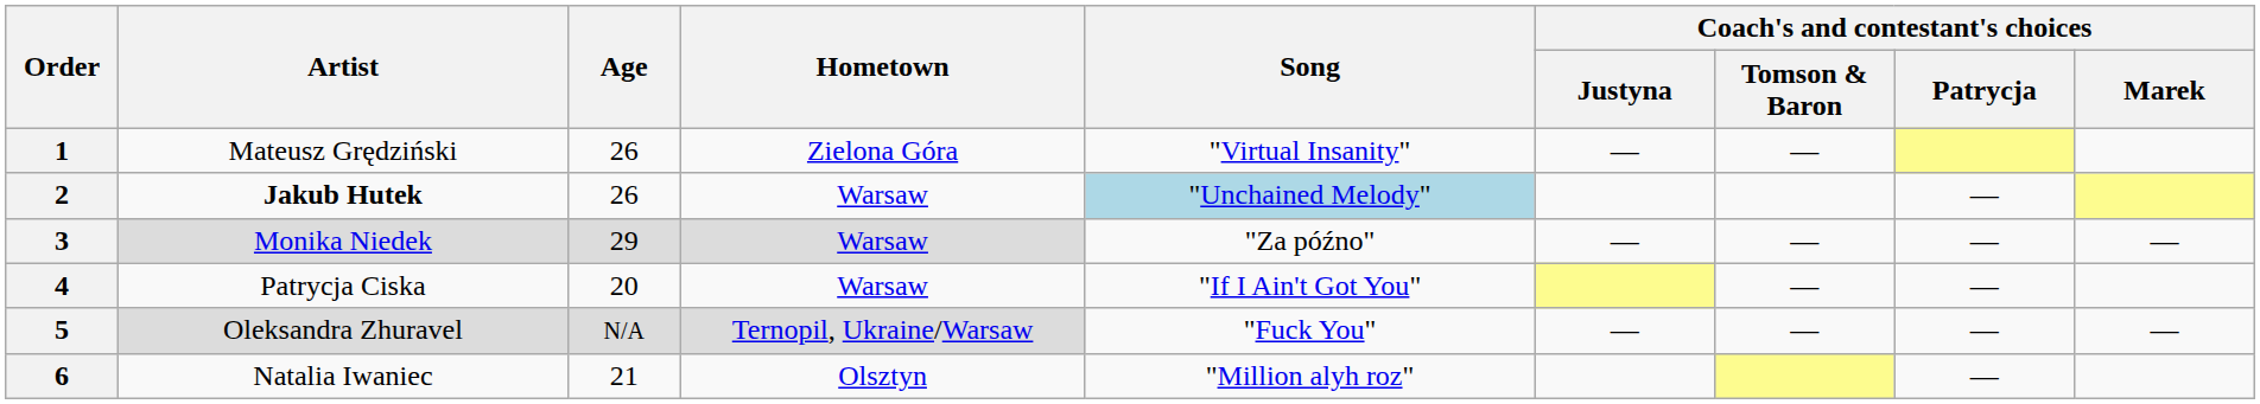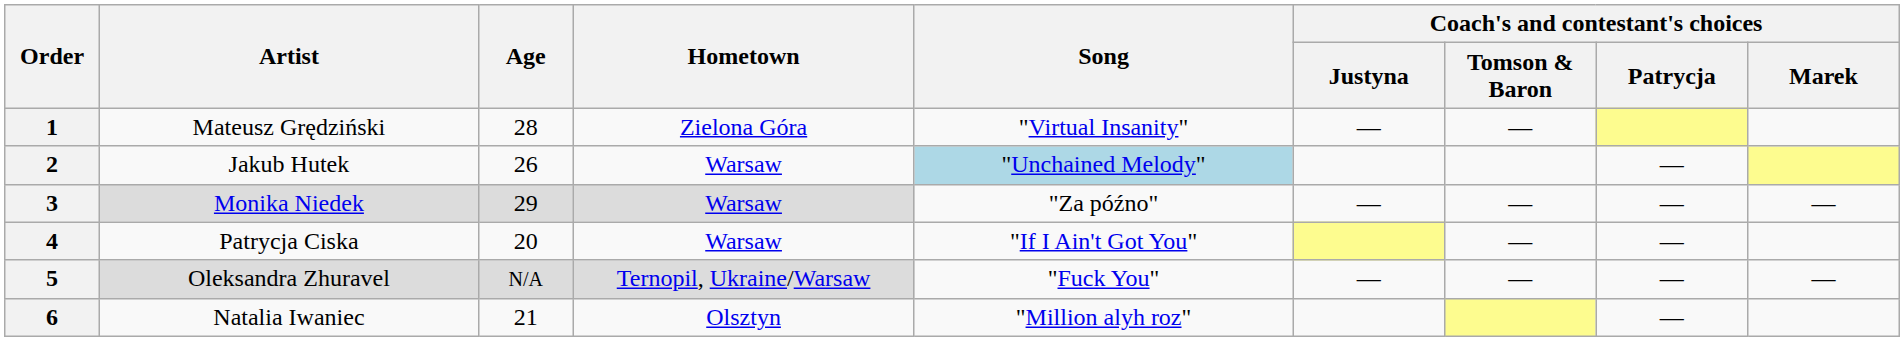 <table class="wikitable" style="text-align:center; width:100%;">
 <tr>
 <th scope="col" rowspan="2" width="05%">Order</th>
 <th scope="col" rowspan="2" width="20%">Artist</th>
 <th scope="col" rowspan="2" width="05%">Age</th>
 <th scope="col" rowspan="2" width="18%">Hometown</th>
 <th scope="col" rowspan="2" width="20%">Song</th>
 <th scope="col" colspan="4" width="32%">Coach's and contestant's choices</th>
 </tr>
 <tr>
 <th width="08%">Justyna</th>
 <th width="08%">Tomson & Baron</th>
 <th width="08%">Patrycja</th>
 <th width="08%">Marek</th>
 </tr>
 <tr>
 <th>1</th>
 <td>Mateusz Grędziński</td>
-<td>26</td>
+<td>28</td>
 <td><a href='#'>Zielona Góra</a></td>
 <td>"<a href='#'>Virtual Insanity</a>"</td>
 <td>—</td>
 <td>—</td>
 <td style="background:#fdfc8f;"><strong></strong></td>
 <td><strong></strong></td>
 </tr>
 <tr>
 <th>2</th>
-<td><strong>Jakub Hutek</strong></td>
+<td>Jakub Hutek</td>
 <td>26</td>
 <td><a href='#'>Warsaw</a></td>
 <td style="background: lightblue;">"<a href='#'>Unchained Melody</a>"</td>
 <td><strong></strong></td>
 <td><strong></strong></td>
 <td>—</td>
 <td style="background:#fdfc8f;"><strong></strong></td>
 </tr>
 <tr>
 <th>3</th>
 <td style="background:#DCDCDC;"><a href='#'>Monika Niedek</a></td>
 <td style="background:#DCDCDC;">29</td>
 <td style="background:#DCDCDC;"><a href='#'>Warsaw</a></td>
 <td>"Za późno"</td>
 <td>—</td>
 <td>—</td>
 <td>—</td>
 <td>—</td>
 </tr>
 <tr>
 <th>4</th>
 <td>Patrycja Ciska</td>
 <td>20</td>
 <td><a href='#'>Warsaw</a></td>
 <td>"<a href='#'>If I Ain't Got You</a>"</td>
 <td style="background:#fdfc8f;"><strong></strong></td>
 <td>—</td>
 <td>—</td>
 <td><strong></strong></td>
 </tr>
 <tr>
 <th>5</th>
 <td style="background:#DCDCDC;">Oleksandra Zhuravel</td>
 <td style="background:#DCDCDC;"><small>N/A</small></td>
 <td style="background:#DCDCDC;"><a href='#'>Ternopil</a>, <a href='#'>Ukraine</a>/<a href='#'>Warsaw</a></td>
 <td>"<a href='#'>Fuck You</a>"</td>
 <td>—</td>
 <td>—</td>
 <td>—</td>
 <td>—</td>
 </tr>
 <tr>
 <th>6</th>
 <td>Natalia Iwaniec</td>
 <td>21</td>
 <td><a href='#'>Olsztyn</a></td>
 <td>"<a href='#'>Million alyh roz</a>"</td>
 <td><strong></strong></td>
 <td style="background:#fdfc8f;"><strong></strong></td>
 <td>—</td>
 <td><strong></strong></td>
 </tr>
 </table>
